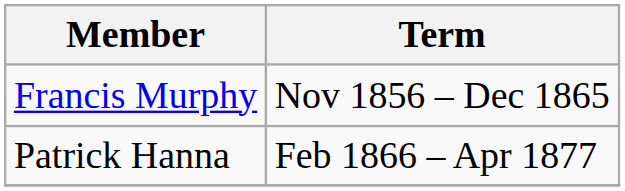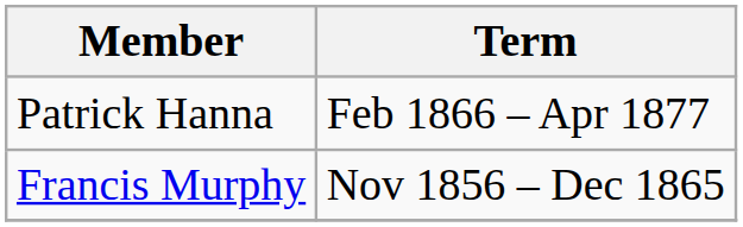 <table class="wikitable">
 <tr>
 <th>Member</th>
 <th>Term</th>
 </tr>
 <tr>
+<td>Patrick Hanna</td>
+<td>Feb 1866 – Apr 1877</td>
+</tr>
+<tr>
 <td><a href='#'>Francis Murphy</a></td>
 <td>Nov 1856 – Dec 1865</td>
 </tr>
 <tr>
-<td>Patrick Hanna</td>
-<td>Feb 1866 – Apr 1877</td>
-</tr>
-<tr>
 </tr>
 </table>
